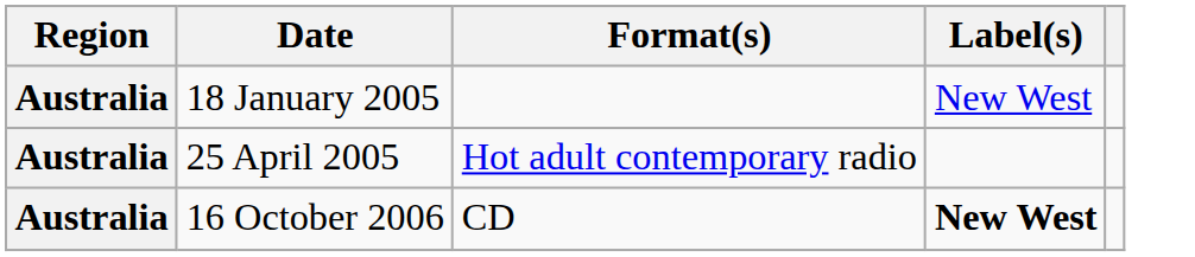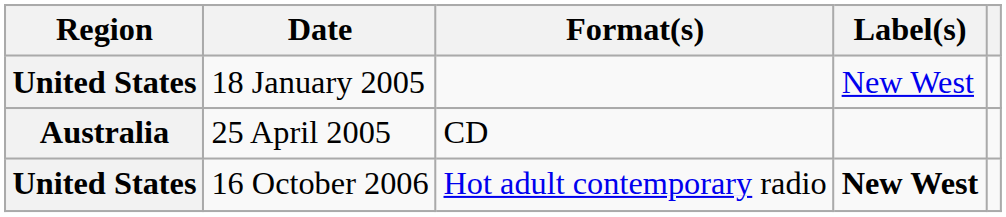 <table class="wikitable plainrowheaders">
 <tr>
 <th scope="col">Region</th>
 <th scope="col">Date</th>
 <th scope="col">Format(s)</th>
 <th scope="col">Label(s)</th>
 <th scope="col"></th>
 </tr>
 <tr>
-<th scope="row">Australia</th>
+<th scope="row">United States</th>
 <td>18 January 2005</td>
 <td></td>
 <td><a href='#'>New West</a></td>
 <td></td>
 </tr>
 <tr>
 <th scope="row">Australia</th>
 <td>25 April 2005</td>
-<td><a href='#'>Hot adult contemporary</a> radio</td>
+<td>CD</td>
 <td></td>
 <td></td>
 </tr>
 <tr>
-<th scope="row">Australia</th>
+<th scope="row">United States</th>
 <td>16 October 2006</td>
-<td>CD</td>
+<td><a href='#'>Hot adult contemporary</a> radio</td>
 <td><strong>New West</strong></td>
 <td></td>
 </tr>
 </table>
